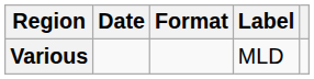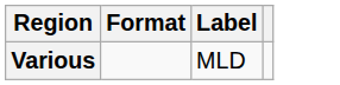 <table class="wikitable plainrowheaders">
 <tr>
 <th scope="col">Region</th>
-<th>Date</th>
 <th>Format</th>
 <th>Label</th>
 <th></th>
 </tr>
 <tr>
 <th scope="row">Various</th>
 <td></td>
-<td></td>
 <td>MLD</td>
 <td style="text-align:center"></td>
 </tr>
 </table>
